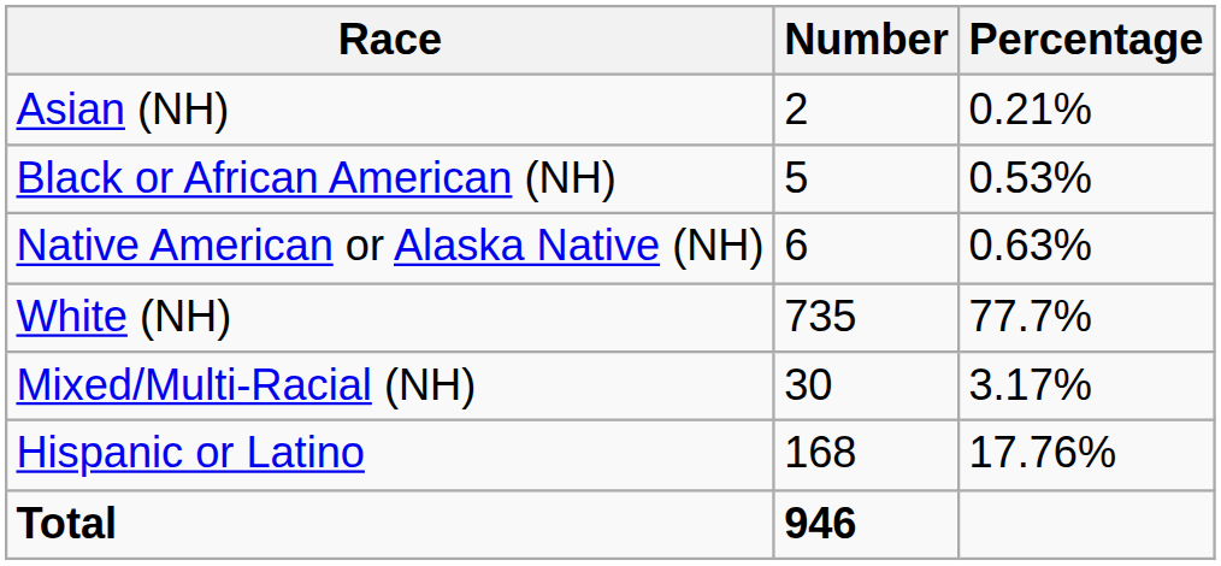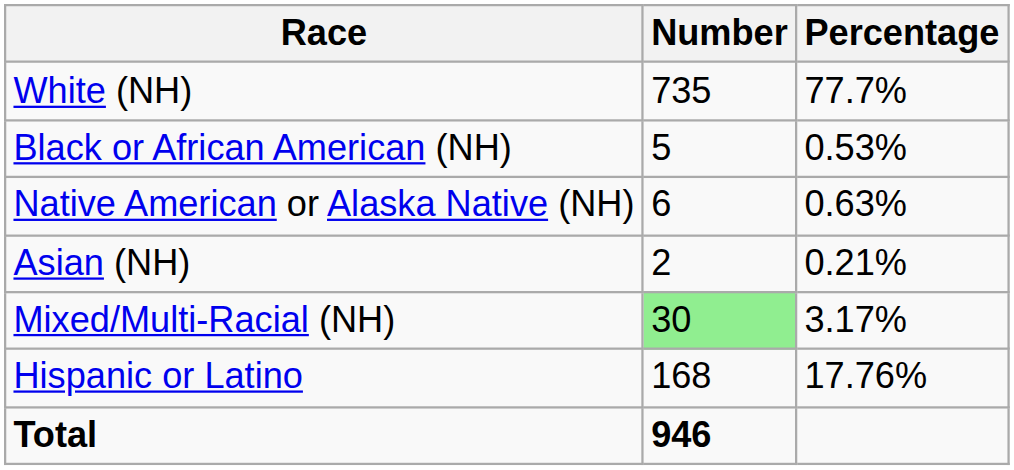 <table class="wikitable">
 <tr>
 <th>Race</th>
 <th>Number</th>
 <th>Percentage</th>
 </tr>
 <tr>
-<td><a href='#'>Asian</a> (NH)</td>
-<td>2</td>
-<td>0.21%</td>
+<td><a href='#'>White</a> (NH)</td>
+<td>735</td>
+<td>77.7%</td>
 </tr>
 <tr>
 <td><a href='#'>Black or African American</a> (NH)</td>
 <td>5</td>
 <td>0.53%</td>
 </tr>
 <tr>
 <td><a href='#'>Native American</a> or <a href='#'>Alaska Native</a> (NH)</td>
 <td>6</td>
 <td>0.63%</td>
 </tr>
 <tr>
-<td><a href='#'>White</a> (NH)</td>
-<td>735</td>
-<td>77.7%</td>
+<td><a href='#'>Asian</a> (NH)</td>
+<td>2</td>
+<td>0.21%</td>
 </tr>
 <tr>
 <td><a href='#'>Mixed/Multi-Racial</a> (NH)</td>
-<td>30</td>
+<td style="background: lightgreen;">30</td>
 <td>3.17%</td>
 </tr>
 <tr>
 <td><a href='#'>Hispanic or Latino</a></td>
 <td>168</td>
 <td>17.76%</td>
 </tr>
 <tr>
 <td><strong>Total</strong></td>
 <td><strong>946</strong></td>
 <td></td>
 </tr>
 </table>
